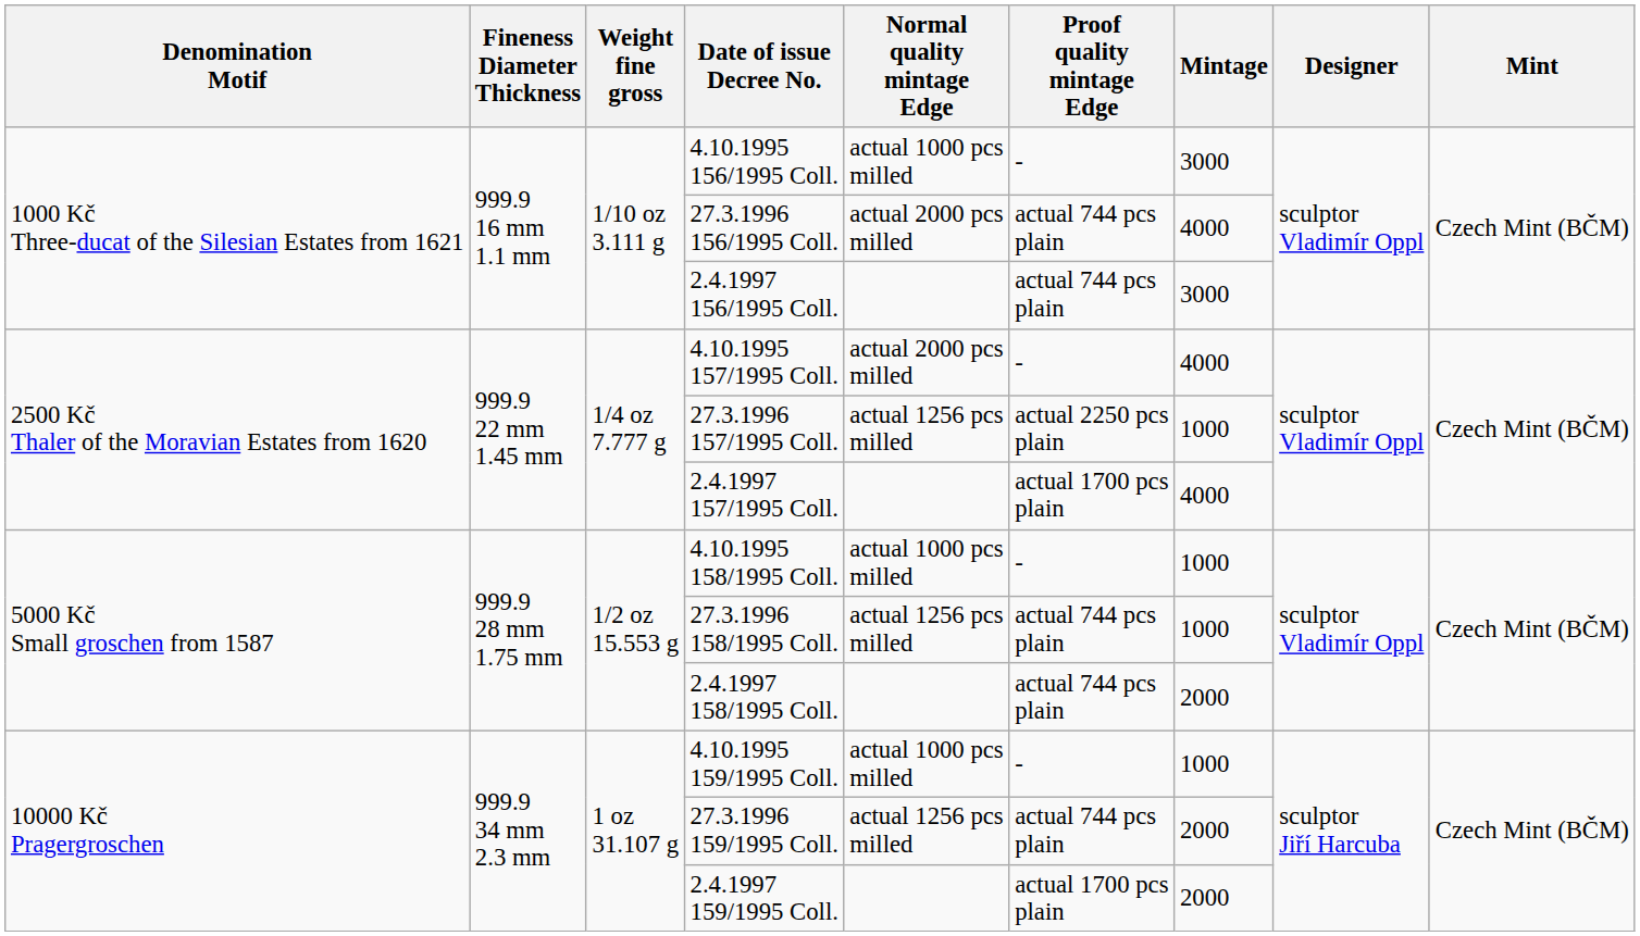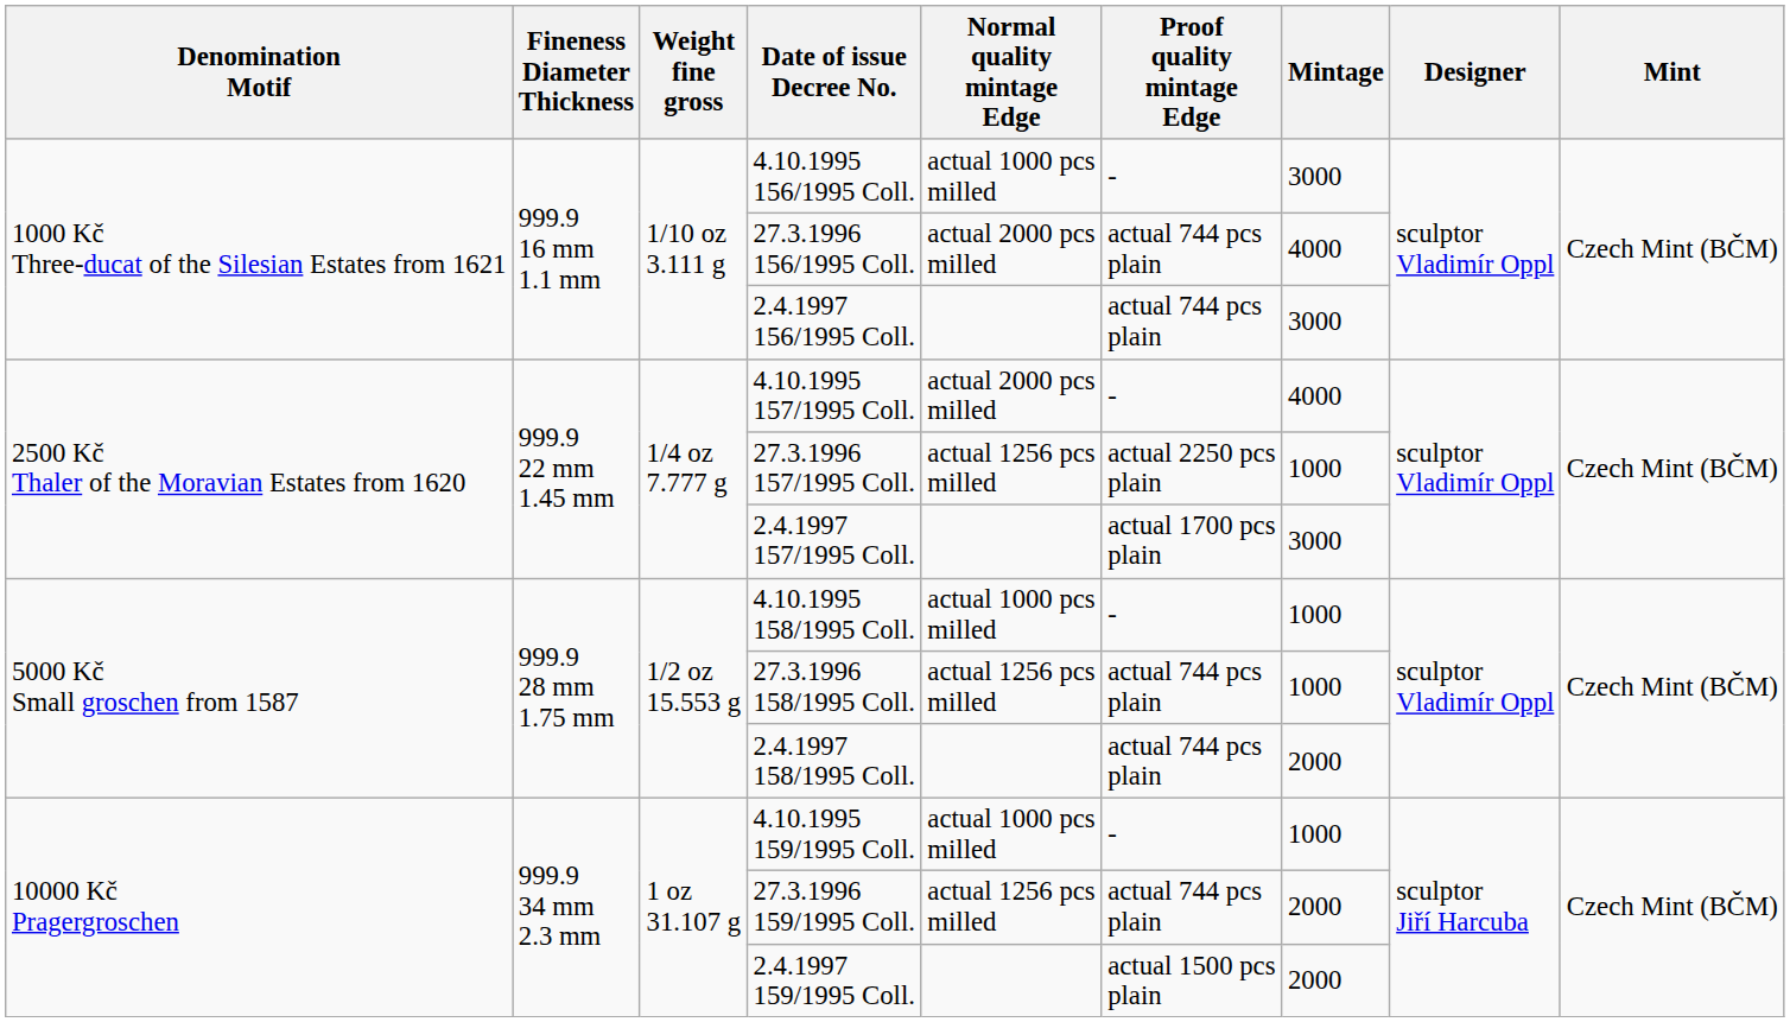 <table class="wikitable">
 <tr>
 <th>Denomination<br>Motif</th>
 <th>Fineness<br>Diameter<br>Thickness</th>
 <th>Weight<br>fine<br>gross</th>
 <th>Date of issue<br>Decree No.</th>
 <th>Normal<br>quality<br>mintage<br>Edge</th>
 <th>Proof<br>quality<br>mintage<br>Edge</th>
 <th>Mintage</th>
 <th>Designer</th>
 <th>Mint</th>
 </tr>
 <tr>
 <td rowspan="3">1000 Kč<br>Three-<a href='#'>ducat</a> of the <a href='#'>Silesian</a> Estates from 1621</td>
 <td rowspan="3">999.9<br>16 mm<br>1.1 mm</td>
 <td rowspan="3">1/10 oz<br>3.111 g</td>
 <td>4.10.1995<br>156/1995 Coll.</td>
 <td>actual 1000 pcs<br>milled</td>
 <td>-</td>
 <td>3000</td>
 <td rowspan="3">sculptor<br><a href='#'>Vladimír Oppl</a></td>
 <td rowspan="3">Czech Mint (BČM)</td>
 </tr>
 <tr>
 <td>27.3.1996<br>156/1995 Coll.</td>
 <td>actual 2000 pcs<br>milled</td>
 <td>actual 744 pcs<br>plain</td>
 <td>4000</td>
 </tr>
 <tr>
 <td>2.4.1997<br>156/1995 Coll.</td>
 <td></td>
 <td>actual 744 pcs<br>plain</td>
 <td>3000</td>
 </tr>
 <tr>
 <td rowspan="3">2500 Kč<br><a href='#'>Thaler</a> of the <a href='#'>Moravian</a> Estates from 1620</td>
 <td rowspan="3">999.9<br>22 mm<br>1.45 mm</td>
 <td rowspan="3">1/4 oz<br>7.777 g</td>
 <td>4.10.1995<br>157/1995 Coll.</td>
 <td>actual 2000 pcs<br>milled</td>
 <td>-</td>
 <td>4000</td>
 <td rowspan="3">sculptor<br><a href='#'>Vladimír Oppl</a></td>
 <td rowspan="3">Czech Mint (BČM)</td>
 </tr>
 <tr>
 <td>27.3.1996<br>157/1995 Coll.</td>
 <td>actual 1256 pcs<br>milled</td>
 <td>actual 2250 pcs<br>plain</td>
 <td>1000</td>
 </tr>
 <tr>
 <td>2.4.1997<br>157/1995 Coll.</td>
 <td></td>
 <td>actual 1700 pcs<br>plain</td>
-<td>4000</td>
+<td>3000</td>
 </tr>
 <tr>
 <td rowspan="3">5000 Kč<br>Small <a href='#'>groschen</a> from 1587</td>
 <td rowspan="3">999.9<br>28 mm<br>1.75 mm</td>
 <td rowspan="3">1/2 oz<br>15.553 g</td>
 <td>4.10.1995<br>158/1995 Coll.</td>
 <td>actual 1000 pcs<br>milled</td>
 <td>-</td>
 <td>1000</td>
 <td rowspan="3">sculptor<br><a href='#'>Vladimír Oppl</a></td>
 <td rowspan="3">Czech Mint (BČM)</td>
 </tr>
 <tr>
 <td>27.3.1996<br>158/1995 Coll.</td>
 <td>actual 1256 pcs<br>milled</td>
 <td>actual 744 pcs<br>plain</td>
 <td>1000</td>
 </tr>
 <tr>
 <td>2.4.1997<br>158/1995 Coll.</td>
 <td></td>
 <td>actual 744 pcs<br>plain</td>
 <td>2000</td>
 </tr>
 <tr>
 <td rowspan="3">10000 Kč<br><a href='#'>Pragergroschen</a></td>
 <td rowspan="3">999.9<br>34 mm<br>2.3 mm</td>
 <td rowspan="3">1 oz<br>31.107 g</td>
 <td>4.10.1995<br>159/1995 Coll.</td>
 <td>actual 1000 pcs<br>milled</td>
 <td>-</td>
 <td>1000</td>
 <td rowspan="3">sculptor<br><a href='#'>Jiří Harcuba</a></td>
 <td rowspan="3">Czech Mint (BČM)</td>
 </tr>
 <tr>
 <td>27.3.1996<br>159/1995 Coll.</td>
 <td>actual 1256 pcs<br>milled</td>
 <td>actual 744 pcs<br>plain</td>
 <td>2000</td>
 </tr>
 <tr>
 <td>2.4.1997<br>159/1995 Coll.</td>
 <td></td>
-<td>actual 1700 pcs<br>plain</td>
+<td>actual 1500 pcs<br>plain</td>
 <td>2000</td>
 </tr>
 </table>
